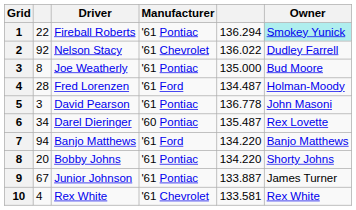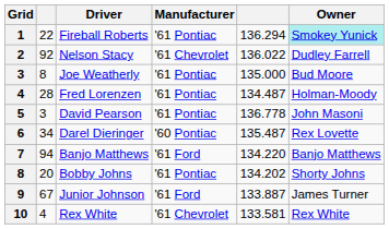 <table class="wikitable">
 <tr>
 <th>Grid</th>
 <th></th>
 <th>Driver</th>
 <th>Manufacturer</th>
 <th></th>
 <th>Owner</th>
 </tr>
 <tr>
 <th>1</th>
 <td>22</td>
 <td><a href='#'>Fireball Roberts</a></td>
 <td>'61 <a href='#'>Pontiac</a></td>
 <td>136.294</td>
 <td style="background: paleturquoise;"><a href='#'>Smokey Yunick</a></td>
 </tr>
 <tr>
 <th>2</th>
 <td>92</td>
 <td><a href='#'>Nelson Stacy</a></td>
 <td>'61 <a href='#'>Chevrolet</a></td>
 <td>136.022</td>
 <td><a href='#'>Dudley Farrell</a></td>
 </tr>
 <tr>
 <th>3</th>
 <td>8</td>
 <td><a href='#'>Joe Weatherly</a></td>
 <td>'61 <a href='#'>Pontiac</a></td>
 <td>135.000</td>
 <td><a href='#'>Bud Moore</a></td>
 </tr>
 <tr>
 <th>4</th>
 <td>28</td>
 <td><a href='#'>Fred Lorenzen</a></td>
-<td>'61 <a href='#'>Ford</a></td>
+<td>'61 <a href='#'>Pontiac</a></td>
 <td>134.487</td>
 <td><a href='#'>Holman-Moody</a></td>
 </tr>
 <tr>
 <th>5</th>
 <td>3</td>
 <td><a href='#'>David Pearson</a></td>
 <td>'61 <a href='#'>Pontiac</a></td>
 <td>136.778</td>
 <td><a href='#'>John Masoni</a></td>
 </tr>
 <tr>
 <th>6</th>
 <td>34</td>
 <td><a href='#'>Darel Dieringer</a></td>
 <td>'60 <a href='#'>Pontiac</a></td>
 <td>135.487</td>
 <td><a href='#'>Rex Lovette</a></td>
 </tr>
 <tr>
 <th>7</th>
 <td>94</td>
 <td><a href='#'>Banjo Matthews </a></td>
 <td>'61 <a href='#'>Ford</a></td>
 <td>134.220</td>
 <td><a href='#'>Banjo Matthews</a></td>
 </tr>
 <tr>
 <th>8</th>
 <td>20</td>
 <td><a href='#'>Bobby Johns</a></td>
 <td>'61 <a href='#'>Pontiac</a></td>
-<td>134.220</td>
+<td>134.202</td>
 <td><a href='#'>Shorty Johns</a></td>
 </tr>
 <tr>
 <th>9</th>
 <td>67</td>
 <td><a href='#'>Junior Johnson</a></td>
-<td>'61 <a href='#'>Pontiac</a></td>
+<td>'61 <a href='#'>Ford</a></td>
 <td>133.887</td>
 <td>James Turner</td>
 </tr>
 <tr>
 <th>10</th>
 <td>4</td>
 <td><a href='#'>Rex White</a></td>
 <td>'61 <a href='#'>Chevrolet</a></td>
 <td>133.581</td>
 <td><a href='#'>Rex White</a></td>
 </tr>
 </table>
